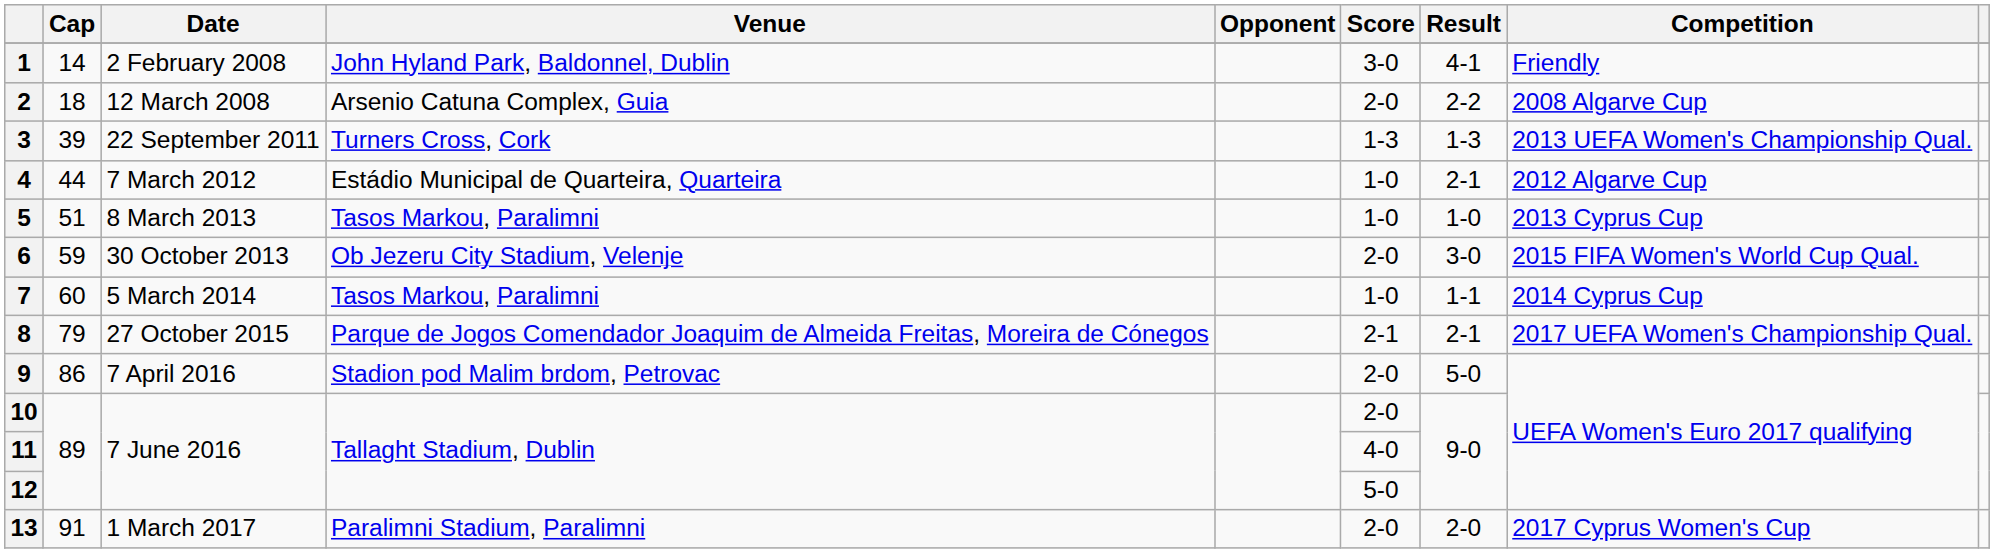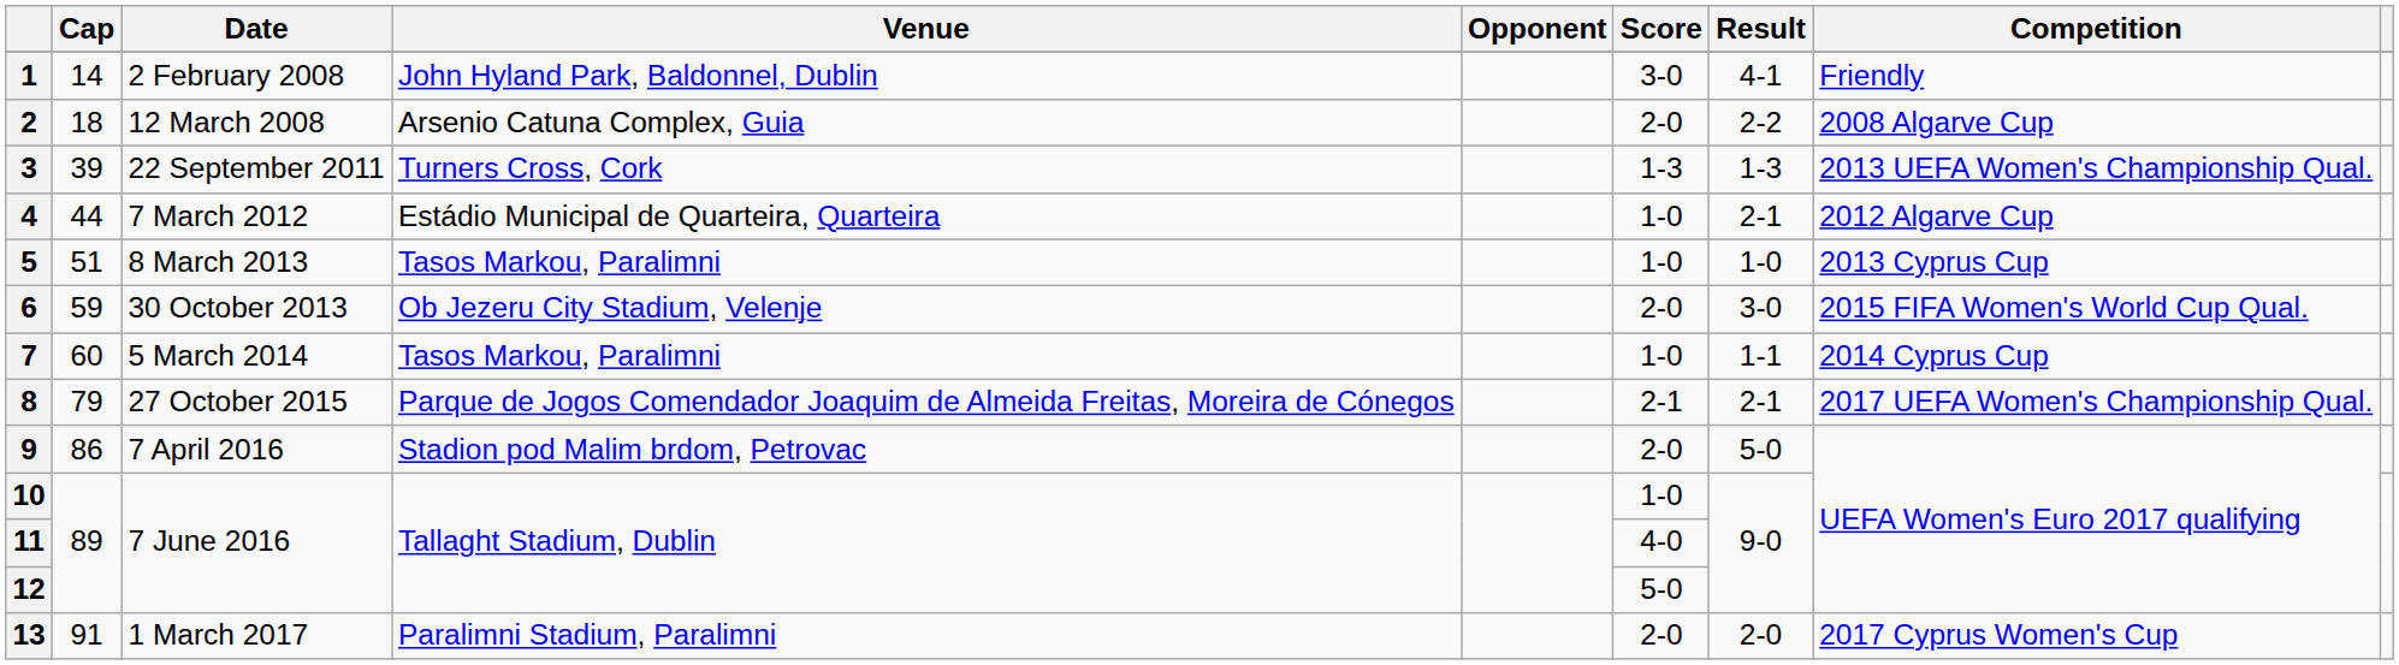 <table class="wikitable sortable">
 <tr>
 <th scope="col"></th>
 <th scope="col" style="text-align:center;">Cap</th>
 <th scope="col">Date</th>
 <th scope="col">Venue</th>
 <th scope="col">Opponent</th>
 <th scope="col">Score</th>
 <th scope="col">Result</th>
 <th scope="col">Competition</th>
 <th scope="col" class="unsortable"></th>
 </tr>
 <tr>
 </tr>
 <tr>
 <th scope="row">1</th>
 <td align=center>14</td>
 <td>2 February 2008</td>
 <td><a href='#'>John Hyland Park</a>, <a href='#'>Baldonnel, Dublin</a></td>
 <td></td>
 <td align=center>3-0</td>
 <td align=center>4-1</td>
 <td><a href='#'>Friendly</a></td>
 <td></td>
 </tr>
 <tr>
 <th scope="row">2</th>
 <td align=center>18</td>
 <td>12 March 2008</td>
 <td>Arsenio Catuna Complex, <a href='#'>Guia</a></td>
 <td></td>
 <td align=center>2-0</td>
 <td align=center>2-2</td>
 <td><a href='#'>2008 Algarve Cup</a></td>
 <td></td>
 </tr>
 <tr>
 <th scope="row">3</th>
 <td align=center>39</td>
 <td>22 September 2011</td>
 <td><a href='#'>Turners Cross</a>, <a href='#'>Cork</a></td>
 <td></td>
 <td align=center>1-3</td>
 <td align=center>1-3</td>
 <td><a href='#'>2013 UEFA Women's Championship Qual.</a></td>
 <td></td>
 </tr>
 <tr>
 <th scope="row">4</th>
 <td align=center>44</td>
 <td>7 March 2012</td>
 <td>Estádio Municipal de Quarteira, <a href='#'>Quarteira</a></td>
 <td></td>
 <td align=center>1-0</td>
 <td align=center>2-1</td>
 <td><a href='#'>2012 Algarve Cup</a></td>
 <td></td>
 </tr>
 <tr>
 <th scope="row">5</th>
 <td align=center>51</td>
 <td>8 March 2013</td>
 <td><a href='#'>Tasos Markou</a>, <a href='#'>Paralimni</a></td>
 <td></td>
 <td align=center>1-0</td>
 <td align=center>1-0</td>
 <td><a href='#'>2013 Cyprus Cup</a></td>
 <td></td>
 </tr>
 <tr>
 <th scope="row">6</th>
 <td align=center>59</td>
 <td>30 October 2013</td>
 <td><a href='#'>Ob Jezeru City Stadium</a>, <a href='#'>Velenje</a></td>
 <td></td>
 <td align=center>2-0</td>
 <td align=center>3-0</td>
 <td><a href='#'>2015 FIFA Women's World Cup Qual.</a></td>
 <td></td>
 </tr>
 <tr>
 <th scope="row">7</th>
 <td align=center>60</td>
 <td>5 March 2014</td>
 <td><a href='#'>Tasos Markou</a>, <a href='#'>Paralimni</a></td>
 <td></td>
 <td align=center>1-0</td>
 <td align=center>1-1</td>
 <td><a href='#'>2014 Cyprus Cup</a></td>
 </tr>
 <tr>
 <th scope="row">8</th>
 <td align=center>79</td>
 <td>27 October 2015</td>
 <td><a href='#'>Parque de Jogos Comendador Joaquim de Almeida Freitas</a>, <a href='#'>Moreira de Cónegos</a></td>
 <td></td>
 <td align=center>2-1</td>
 <td align=center>2-1</td>
 <td><a href='#'>2017 UEFA Women's Championship Qual.</a></td>
 <td></td>
 </tr>
 <tr>
 <th scope="row">9</th>
 <td align=center>86</td>
 <td>7 April 2016</td>
 <td><a href='#'>Stadion pod Malim brdom</a>, <a href='#'>Petrovac</a></td>
 <td></td>
 <td align=center>2-0</td>
 <td align=center>5-0</td>
 <td rowspan="4"><a href='#'>UEFA Women's Euro 2017 qualifying</a></td>
 <td></td>
 </tr>
 <tr>
 <th scope="row">10</th>
 <td align=center rowspan="3">89</td>
 <td rowspan="3">7 June 2016</td>
 <td rowspan="3"><a href='#'>Tallaght Stadium</a>, <a href='#'>Dublin</a></td>
 <td rowspan="3"></td>
-<td align=center>2-0</td>
+<td align=center>1-0</td>
 <td rowspan="3" align=center>9-0</td>
 <td rowspan="3"></td>
 </tr>
 <tr>
 <th scope="row">11</th>
 <td align=center>4-0</td>
 </tr>
 <tr>
 <th scope="row">12</th>
 <td align=center>5-0</td>
 </tr>
 <tr>
 <th scope="row">13</th>
 <td align=center>91</td>
 <td>1 March 2017</td>
 <td><a href='#'>Paralimni Stadium</a>, <a href='#'>Paralimni</a></td>
 <td></td>
 <td align=center>2-0</td>
 <td align=center>2-0</td>
 <td><a href='#'>2017 Cyprus Women's Cup</a></td>
 <td></td>
 </tr>
 </table>
